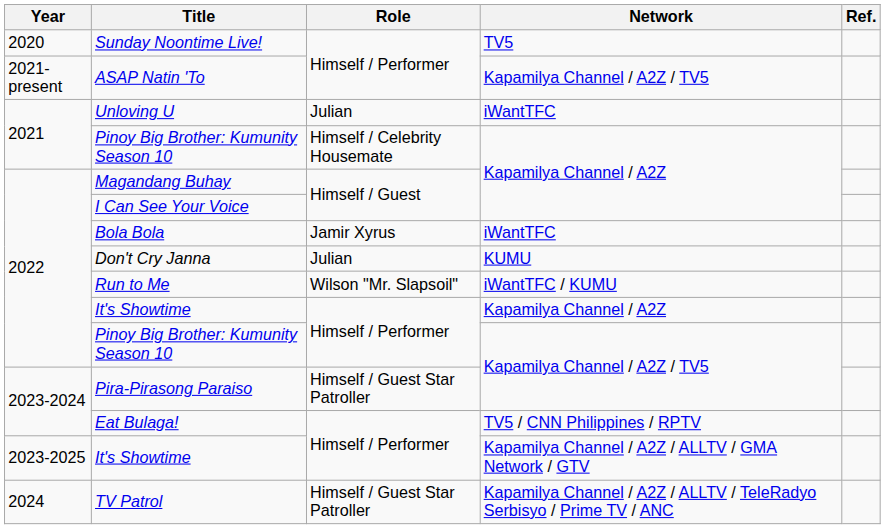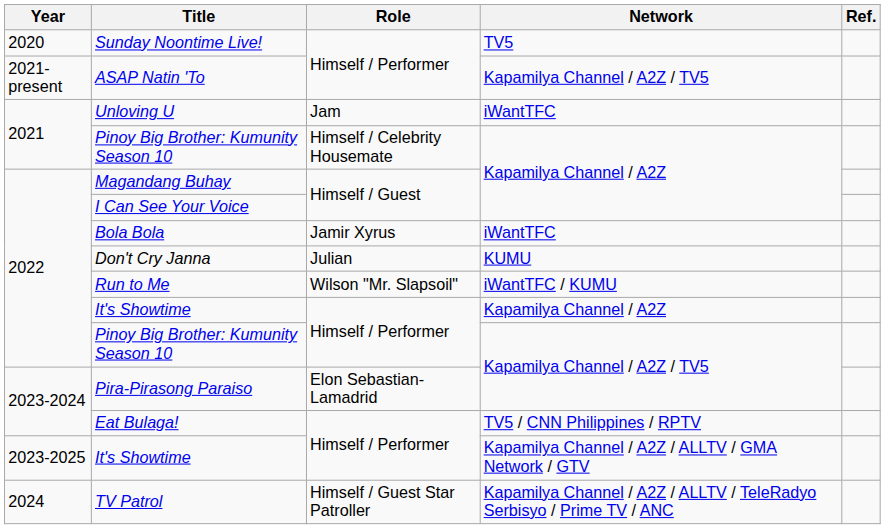 <table class="wikitable">
 <tr>
 <th>Year</th>
 <th>Title</th>
 <th>Role</th>
 <th>Network</th>
 <th>Ref.</th>
 </tr>
 <tr>
 <td>2020</td>
 <td><em><a href='#'>Sunday Noontime Live!</a></em></td>
 <td rowspan="2">Himself / Performer</td>
 <td><a href='#'>TV5</a></td>
 <td></td>
 </tr>
 <tr>
 <td>2021-present</td>
 <td><em><a href='#'>ASAP Natin 'To</a></em></td>
 <td><a href='#'>Kapamilya Channel</a> / <a href='#'>A2Z</a> / <a href='#'>TV5</a></td>
 <td></td>
 </tr>
 <tr>
 <td rowspan="2">2021</td>
 <td><em><a href='#'>Unloving U</a></em></td>
-<td>Julian</td>
+<td>Jam</td>
 <td><a href='#'>iWantTFC</a></td>
 <td></td>
 </tr>
 <tr>
 <td><em><a href='#'>Pinoy Big Brother: Kumunity Season 10</a></em></td>
 <td>Himself / Celebrity Housemate</td>
 <td rowspan="3"><a href='#'>Kapamilya Channel</a> / <a href='#'>A2Z</a></td>
 <td></td>
 </tr>
 <tr>
 <td rowspan="7">2022</td>
 <td><em><a href='#'>Magandang Buhay</a></em></td>
 <td rowspan="2">Himself / Guest</td>
 <td></td>
 </tr>
 <tr>
 <td><em><a href='#'>I Can See Your Voice</a></em></td>
 <td></td>
 </tr>
 <tr>
 <td><em><a href='#'>Bola Bola</a></em></td>
 <td>Jamir Xyrus</td>
 <td><a href='#'>iWantTFC</a></td>
 <td></td>
 </tr>
 <tr>
 <td><em>Don't Cry Janna</em></td>
 <td>Julian</td>
 <td><a href='#'>KUMU</a></td>
 <td></td>
 </tr>
 <tr>
 <td><em><a href='#'>Run to Me</a></em></td>
 <td>Wilson "Mr. Slapsoil"</td>
 <td><a href='#'>iWantTFC</a> / <a href='#'>KUMU</a></td>
 <td></td>
 </tr>
 <tr>
 <td><em><a href='#'>It's Showtime</a></em></td>
 <td rowspan="2">Himself / Performer</td>
 <td><a href='#'>Kapamilya Channel</a> / <a href='#'>A2Z</a></td>
 <td></td>
 </tr>
 <tr>
 <td><em><a href='#'>Pinoy Big Brother: Kumunity Season 10</a></em></td>
 <td rowspan="2"><a href='#'>Kapamilya Channel</a> / <a href='#'>A2Z</a> / <a href='#'>TV5</a></td>
 <td></td>
 </tr>
 <tr>
 <td rowspan="2">2023-2024</td>
 <td><em><a href='#'>Pira-Pirasong Paraiso</a></em></td>
-<td>Himself / Guest Star Patroller</td>
+<td>Elon Sebastian-Lamadrid</td>
 <td></td>
 </tr>
 <tr>
 <td><em><a href='#'>Eat Bulaga!</a></em></td>
 <td rowspan="2">Himself / Performer</td>
 <td><a href='#'>TV5</a> / <a href='#'>CNN Philippines</a> / <a href='#'>RPTV</a></td>
 <td></td>
 </tr>
 <tr>
 <td>2023-2025</td>
 <td><em><a href='#'>It's Showtime</a></em></td>
 <td><a href='#'>Kapamilya Channel</a> / <a href='#'>A2Z</a> / <a href='#'>ALLTV</a> / <a href='#'>GMA Network</a> / <a href='#'>GTV</a></td>
 <td></td>
 </tr>
 <tr>
 <td>2024</td>
 <td><em><a href='#'>TV Patrol</a></em></td>
 <td>Himself / Guest Star Patroller</td>
 <td><a href='#'>Kapamilya Channel</a> / <a href='#'>A2Z</a> / <a href='#'>ALLTV</a> / <a href='#'>TeleRadyo Serbisyo</a> / <a href='#'>Prime TV</a> / <a href='#'>ANC</a></td>
 <td></td>
 </tr>
 </table>
